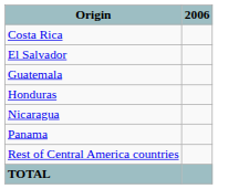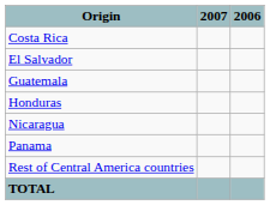 <table class="wikitable sortable">
 <tr>
 <th style="text-align:center; background:#9dbec3;">Origin</th>
+<th style="text-align:center; background:#9dbec3;">2007</th>
 <th style="text-align:center; background:#9dbec3;">2006</th>
 </tr>
 <tr>
 <td border = "1"> <a href='#'>Costa Rica</a></td>
 <td align="right"></td>
+<td align="right"></td>
 </tr>
 <tr>
 <td border = "1"> <a href='#'>El Salvador</a></td>
+<td align="right"></td>
 <td align="right"></td>
 </tr>
 <tr>
 <td border = "1"> <a href='#'>Guatemala</a></td>
 <td align="right"></td>
+<td align="right"></td>
 </tr>
 <tr>
 <td border = "1"> <a href='#'>Honduras</a></td>
+<td align="right"></td>
 <td align="right"></td>
 </tr>
 <tr>
 <td border = "1"> <a href='#'>Nicaragua</a></td>
 <td align="right"></td>
+<td align="right"></td>
 </tr>
 <tr>
 <td border = "1"> <a href='#'>Panama</a></td>
+<td align="right"></td>
 <td align="right"></td>
 </tr>
 <tr>
 <td border = "1"><a href='#'>Rest of Central America countries</a></td>
 <td align="right"></td>
+<td align="right"></td>
 </tr>
 <tr>
 <td border = "1" style="background:#9DBEC3;"><strong>TOTAL</strong></td>
 <td style="text-align:right; background:#9dbec3;"></td>
+<td style="text-align:right; background:#9dbec3;"></td>
 </tr>
 </table>
